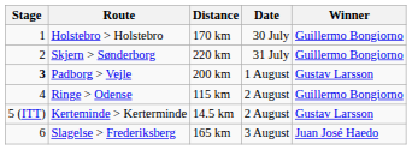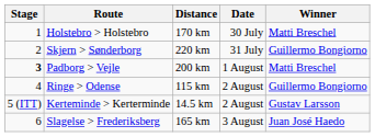 <table class="wikitable">
 <tr>
 <th>Stage</th>
 <th>Route</th>
 <th>Distance</th>
 <th>Date</th>
 <th>Winner</th>
 </tr>
 <tr>
 <td align=right>1</td>
 <td><a href='#'>Holstebro</a> > Holstebro</td>
 <td>170 km</td>
 <td align=right>30 July</td>
-<td> <a href='#'>Guillermo Bongiorno</a></td>
+<td> <a href='#'>Matti Breschel</a></td>
 </tr>
 <tr>
 <td align=right>2</td>
 <td><a href='#'>Skjern</a> > <a href='#'>Sønderborg</a></td>
 <td>220 km</td>
 <td align=right>31 July</td>
 <td> <a href='#'>Guillermo Bongiorno</a></td>
 </tr>
 <tr>
 <td align=right><strong>3</strong></td>
 <td><a href='#'>Padborg</a> > <a href='#'>Vejle</a></td>
 <td>200 km</td>
 <td align=right>1 August</td>
-<td> <a href='#'>Gustav Larsson</a></td>
+<td> <a href='#'>Matti Breschel</a></td>
 </tr>
 <tr>
 <td align=right>4</td>
 <td><a href='#'>Ringe</a> > <a href='#'>Odense</a></td>
 <td>115 km</td>
 <td align=right>2 August</td>
 <td> <a href='#'>Guillermo Bongiorno</a></td>
 </tr>
 <tr>
 <td align=right>5 (<a href='#'>ITT</a>)</td>
 <td><a href='#'>Kerteminde</a> > Kerterminde</td>
 <td>14.5 km</td>
 <td align=right>2 August</td>
 <td> <a href='#'>Gustav Larsson</a></td>
 </tr>
 <tr>
 <td align=right>6</td>
 <td><a href='#'>Slagelse</a> > <a href='#'>Frederiksberg</a></td>
 <td>165 km</td>
 <td align=right>3 August</td>
 <td> <a href='#'>Juan José Haedo</a></td>
 </tr>
 </table>
